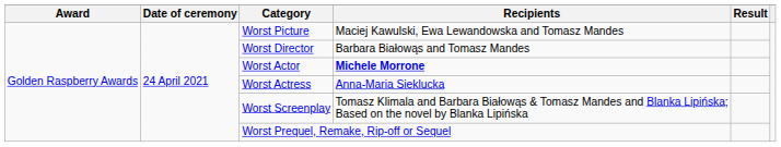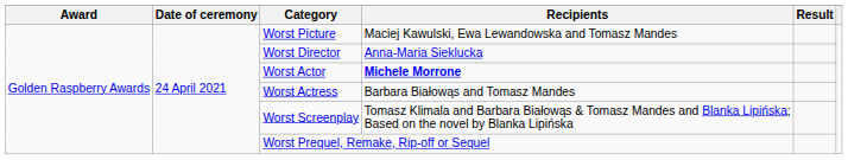 <table class="wikitable sortable">
 <tr>
 </tr>
 <tr>
 <th scope="col">Award</th>
 <th scope="col">Date of ceremony</th>
 <th scope="col">Category</th>
 <th scope="col">Recipients</th>
 <th scope="col">Result</th>
 <th scope="col" class="unsortable"></th>
 </tr>
 <tr>
 <td rowspan="6"><a href='#'>Golden Raspberry Awards</a></td>
 <td rowspan="6"><a href='#'>24 April 2021</a></td>
 <td><a href='#'>Worst Picture</a></td>
 <td>Maciej Kawulski, Ewa Lewandowska and Tomasz Mandes</td>
 <td></td>
 <td rowspan="6" style="text-align:center;"></td>
 </tr>
 <tr>
 <td><a href='#'>Worst Director</a></td>
-<td>Barbara Białowąs and Tomasz Mandes</td>
+<td><a href='#'>Anna-Maria Sieklucka</a></td>
 <td></td>
 </tr>
 <tr>
 <td><a href='#'>Worst Actor</a></td>
 <td><strong><a href='#'>Michele Morrone</a></strong></td>
 <td></td>
 </tr>
 <tr>
 <td><a href='#'>Worst Actress</a></td>
-<td><a href='#'>Anna-Maria Sieklucka</a></td>
+<td>Barbara Białowąs and Tomasz Mandes</td>
 <td></td>
 </tr>
 <tr>
 <td><a href='#'>Worst Screenplay</a></td>
 <td>Tomasz Klimala and Barbara Białowąs & Tomasz Mandes and <a href='#'>Blanka Lipińska</a>; <br> Based on the novel by Blanka Lipińska</td>
 <td></td>
 </tr>
 <tr>
 <td colspan="2"><a href='#'>Worst Prequel, Remake, Rip-off or Sequel</a></td>
 <td></td>
 </tr>
 </table>
